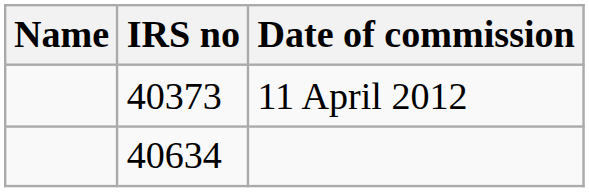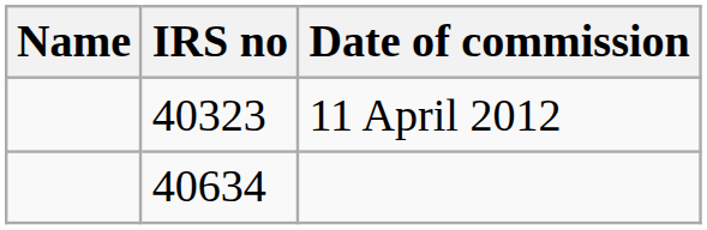 <table class="wikitable">
 <tr>
 <th>Name</th>
 <th>IRS no</th>
 <th>Date of commission</th>
 </tr>
 <tr>
 <td></td>
-<td>40373</td>
+<td>40323</td>
 <td>11 April 2012</td>
 </tr>
 <tr>
 <td></td>
 <td>40634</td>
 <td></td>
 </tr>
 </table>
